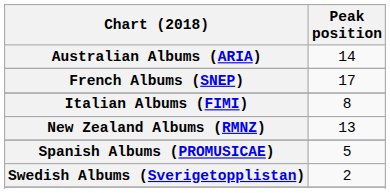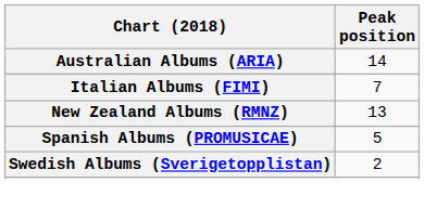 <table class="wikitable sortable plainrowheaders" style="text-align:center">
 <tr>
 <th scope="col">Chart (2018)</th>
 <th scope="col">Peak<br> position</th>
 </tr>
 <tr>
 <th scope="row">Australian Albums (<a href='#'>ARIA</a>)</th>
 <td>14</td>
 </tr>
 <tr>
 </tr>
 <tr>
 </tr>
 <tr>
 </tr>
 <tr>
 </tr>
 <tr>
 </tr>
 <tr>
 </tr>
 <tr>
 </tr>
 <tr>
 </tr>
 <tr>
-<th scope="row">French Albums (<a href='#'>SNEP</a>)</th>
-<td>17</td>
-</tr>
-<tr>
 </tr>
 <tr>
 </tr>
 <tr>
 </tr>
 <tr>
 <th scope="row">Italian Albums (<a href='#'>FIMI</a>)</th>
-<td>8</td>
+<td>7</td>
 </tr>
 <tr>
 <th scope="row">New Zealand Albums (<a href='#'>RMNZ</a>)</th>
 <td>13</td>
 </tr>
 <tr>
 </tr>
 <tr>
 </tr>
 <tr>
 </tr>
 <tr>
 <th scope="row">Spanish Albums (<a href='#'>PROMUSICAE</a>)</th>
 <td>5</td>
 </tr>
 <tr>
 <th scope="row">Swedish Albums (<a href='#'>Sverigetopplistan</a>)</th>
 <td>2</td>
 </tr>
 <tr>
 </tr>
 <tr>
 </tr>
 <tr>
 </tr>
 <tr>
 </tr>
 </table>
